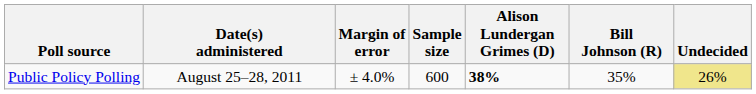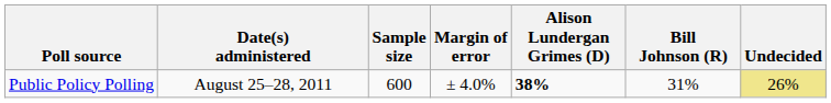 <table class="wikitable">
 <tr valign= bottom>
 <th>Poll source</th>
 <th style="width:190px;">Date(s)<br>administered</th>
+<th>Sample<br>size</th>
 <th>Margin of<br>error</th>
-<th>Sample<br>size</th>
 <th style="width:100px;">Alison<br>Lundergan Grimes (D)</th>
 <th style="width:100px;">Bill<br>Johnson (R)</th>
 <th>Undecided</th>
 </tr>
 <tr>
 <td><a href='#'>Public Policy Polling</a></td>
 <td align=center>August 25–28, 2011</td>
+<td align=center>600</td>
 <td align=center>± 4.0%</td>
-<td align=center>600</td>
 <td><strong>38%</strong></td>
-<td align=center>35%</td>
+<td align=center>31%</td>
 <td align=center style="background: khaki;">26%</td>
 </tr>
 </table>
